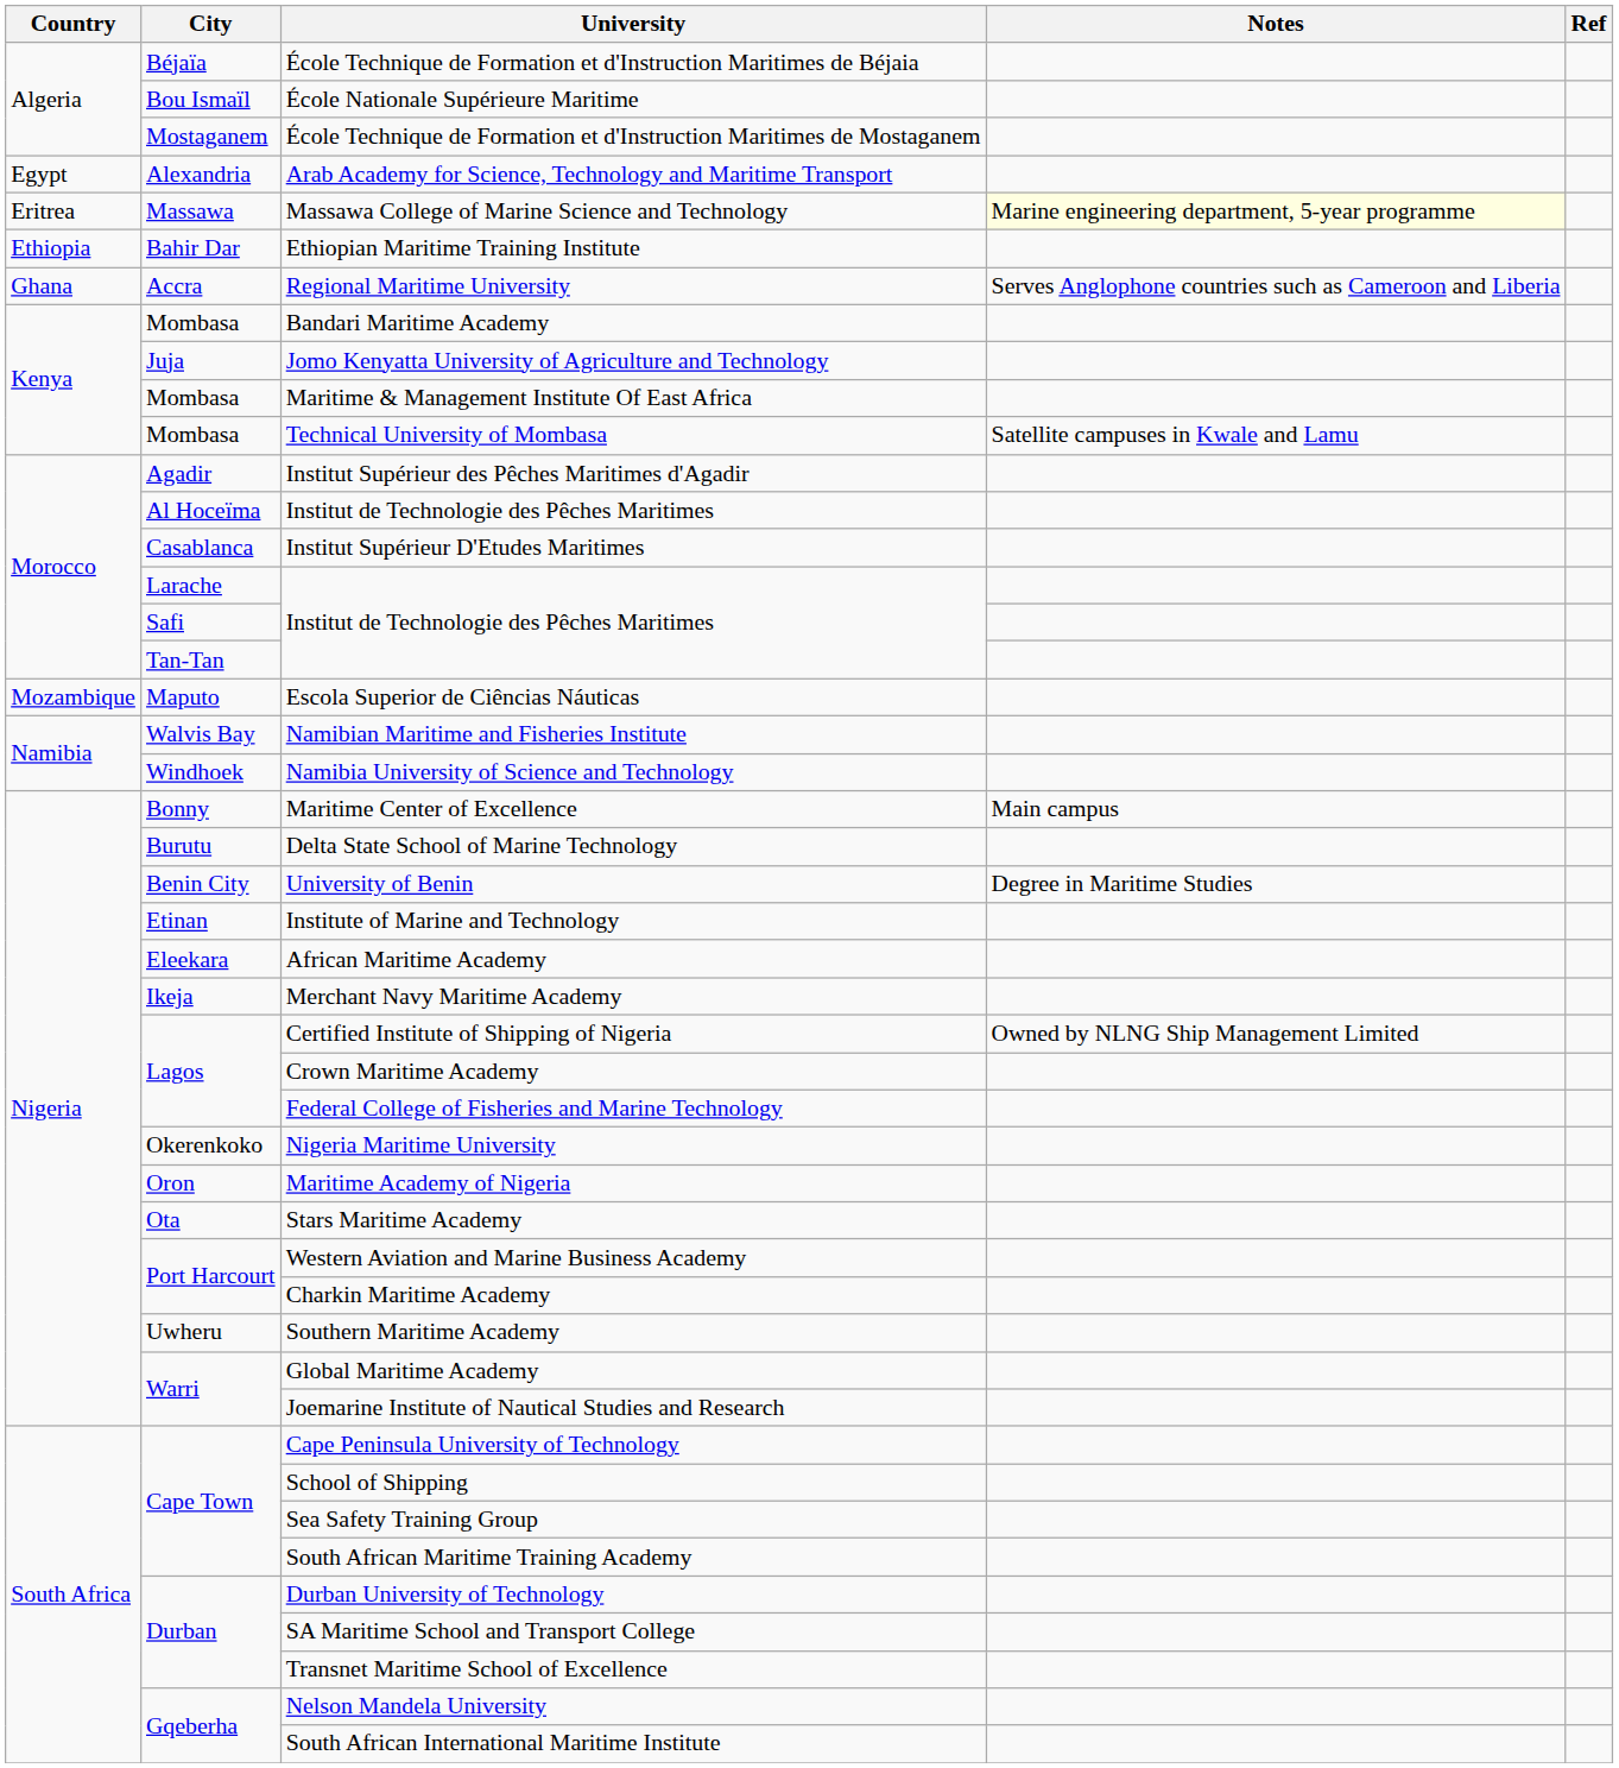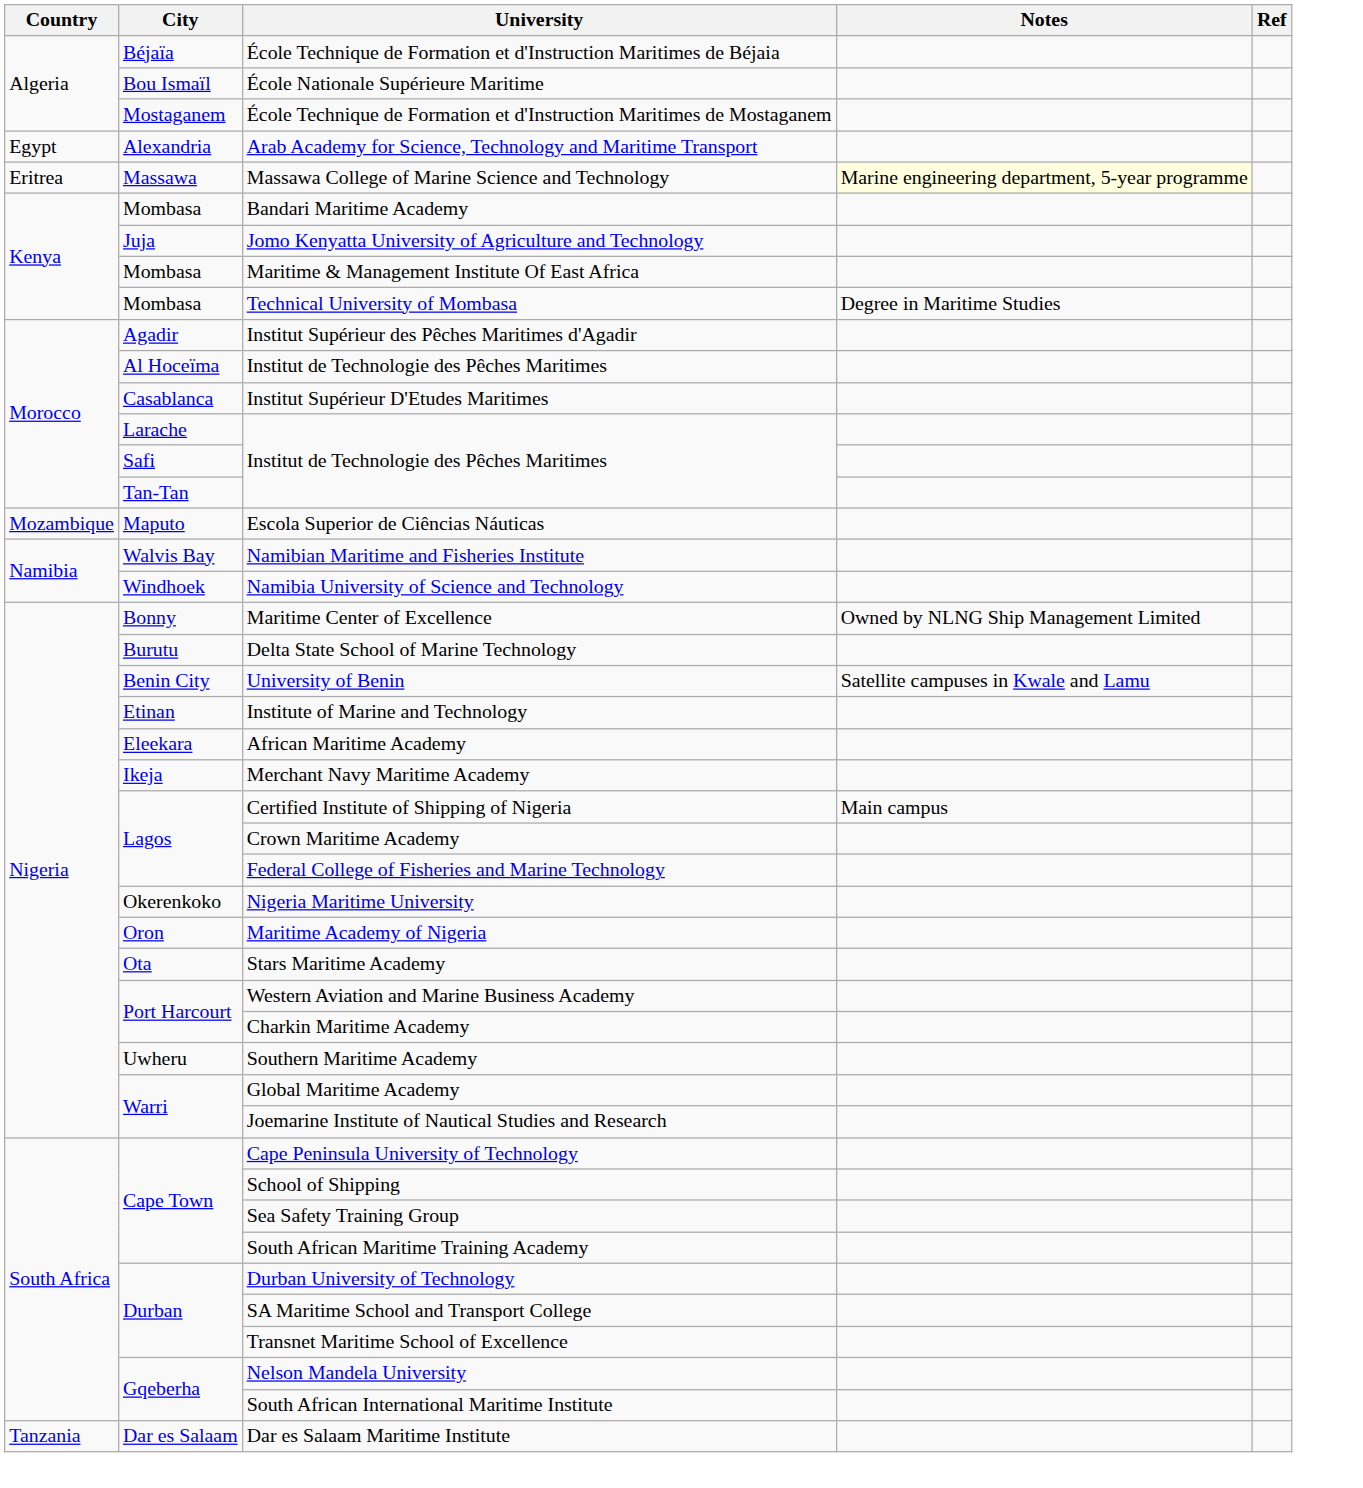 <table class="wikitable unsortable">
 <tr>
 <th>Country</th>
 <th>City</th>
 <th>University</th>
 <th>Notes</th>
 <th>Ref</th>
 </tr>
 <tr>
 <td rowspan="3">Algeria</td>
 <td><a href='#'>Béjaïa</a></td>
 <td>École Technique de Formation et d'Instruction Maritimes de Béjaia</td>
 <td></td>
 <td></td>
 </tr>
 <tr>
 <td><a href='#'>Bou Ismaïl</a></td>
 <td>École Nationale Supérieure Maritime</td>
 <td></td>
 <td></td>
 </tr>
 <tr>
 <td><a href='#'>Mostaganem</a></td>
 <td>École Technique de Formation et d'Instruction Maritimes de Mostaganem</td>
 <td></td>
 <td></td>
 </tr>
 <tr>
 <td>Egypt</td>
 <td><a href='#'>Alexandria</a></td>
 <td><a href='#'>Arab Academy for Science, Technology and Maritime Transport</a></td>
 <td></td>
 <td></td>
 </tr>
 <tr>
 <td>Eritrea</td>
 <td><a href='#'>Massawa</a></td>
 <td>Massawa College of Marine Science and Technology</td>
 <td style="background: lightyellow;">Marine engineering department, 5-year programme</td>
 <td></td>
 </tr>
 <tr>
-<td><a href='#'>Ethiopia</a></td>
-<td><a href='#'>Bahir Dar</a></td>
-<td>Ethiopian Maritime Training Institute</td>
-<td></td>
-<td></td>
-</tr>
-<tr>
-<td><a href='#'>Ghana</a></td>
-<td><a href='#'>Accra</a></td>
-<td><a href='#'>Regional Maritime University</a></td>
-<td>Serves <a href='#'>Anglophone</a> countries such as <a href='#'>Cameroon</a> and <a href='#'>Liberia</a></td>
-<td></td>
-</tr>
-<tr>
 <td rowspan="4"><a href='#'>Kenya</a></td>
 <td>Mombasa</td>
 <td>Bandari Maritime Academy</td>
 <td></td>
 <td></td>
 </tr>
 <tr>
 <td><a href='#'>Juja</a></td>
 <td><a href='#'>Jomo Kenyatta University of Agriculture and Technology</a></td>
 <td></td>
 <td></td>
 </tr>
 <tr>
 <td>Mombasa</td>
 <td>Maritime & Management Institute Of East Africa</td>
 <td></td>
 <td></td>
 </tr>
 <tr>
 <td>Mombasa</td>
 <td><a href='#'>Technical University of Mombasa</a></td>
-<td>Satellite campuses in <a href='#'>Kwale</a> and <a href='#'>Lamu</a></td>
+<td>Degree in Maritime Studies</td>
 <td></td>
 </tr>
 <tr>
 <td rowspan="6"><a href='#'>Morocco</a></td>
 <td><a href='#'>Agadir</a></td>
 <td>Institut Supérieur des Pêches Maritimes d'Agadir</td>
 <td></td>
 <td></td>
 </tr>
 <tr>
 <td><a href='#'>Al Hoceïma</a></td>
 <td>Institut de Technologie des Pêches Maritimes</td>
 <td></td>
 <td></td>
 </tr>
 <tr>
 <td><a href='#'>Casablanca</a></td>
 <td>Institut Supérieur D'Etudes Maritimes</td>
 <td></td>
 <td></td>
 </tr>
 <tr>
 <td><a href='#'>Larache</a></td>
 <td rowspan="3">Institut de Technologie des Pêches Maritimes</td>
 <td></td>
 <td></td>
 </tr>
 <tr>
 <td><a href='#'>Safi</a></td>
 <td></td>
 <td></td>
 </tr>
 <tr>
 <td><a href='#'>Tan-Tan</a></td>
 <td></td>
 <td></td>
 </tr>
 <tr>
 <td><a href='#'>Mozambique</a></td>
 <td><a href='#'>Maputo</a></td>
 <td>Escola Superior de Ciências Náuticas</td>
 <td></td>
 </tr>
 <tr>
 <td rowspan="2"><a href='#'>Namibia</a></td>
 <td><a href='#'>Walvis Bay</a></td>
 <td><a href='#'>Namibian Maritime and Fisheries Institute</a></td>
 <td></td>
 <td></td>
 </tr>
 <tr>
 <td><a href='#'>Windhoek</a></td>
 <td><a href='#'>Namibia University of Science and Technology</a></td>
 <td></td>
 <td></td>
 </tr>
 <tr>
 <td rowspan="17"><a href='#'>Nigeria</a></td>
 <td><a href='#'>Bonny</a></td>
 <td>Maritime Center of Excellence</td>
-<td>Main campus</td>
+<td>Owned by NLNG Ship Management Limited</td>
 <td></td>
 </tr>
 <tr>
 <td><a href='#'>Burutu</a></td>
 <td>Delta State School of Marine Technology</td>
 <td></td>
 <td></td>
 </tr>
 <tr>
 <td><a href='#'>Benin City</a></td>
 <td><a href='#'>University of Benin</a></td>
-<td>Degree in Maritime Studies</td>
+<td>Satellite campuses in <a href='#'>Kwale</a> and <a href='#'>Lamu</a></td>
 <td></td>
 </tr>
 <tr>
 <td><a href='#'>Etinan</a></td>
 <td>Institute of Marine and Technology</td>
 <td></td>
 <td></td>
 </tr>
 <tr>
 <td><a href='#'>Eleekara</a></td>
 <td>African Maritime Academy</td>
 <td></td>
 <td></td>
 </tr>
 <tr>
 <td><a href='#'>Ikeja</a></td>
 <td>Merchant Navy Maritime Academy</td>
 <td></td>
 <td></td>
 </tr>
 <tr>
 <td rowspan="3"><a href='#'>Lagos</a></td>
 <td>Certified Institute of Shipping of Nigeria</td>
-<td>Owned by NLNG Ship Management Limited</td>
+<td>Main campus</td>
 <td></td>
 </tr>
 <tr>
 <td>Crown Maritime Academy</td>
 <td></td>
 <td></td>
 </tr>
 <tr>
 <td><a href='#'>Federal College of Fisheries and Marine Technology</a></td>
 <td></td>
 <td></td>
 </tr>
 <tr>
 <td>Okerenkoko</td>
 <td><a href='#'>Nigeria Maritime University</a></td>
 <td></td>
 <td></td>
 </tr>
 <tr>
 <td><a href='#'>Oron</a></td>
 <td><a href='#'>Maritime Academy of Nigeria</a></td>
 <td></td>
 <td></td>
 </tr>
 <tr>
 <td><a href='#'>Ota</a></td>
 <td>Stars Maritime Academy</td>
 <td></td>
 <td></td>
 </tr>
 <tr>
 <td rowspan="2"><a href='#'>Port Harcourt</a></td>
 <td>Western Aviation and Marine Business Academy</td>
 <td></td>
 <td></td>
 </tr>
 <tr>
 <td>Charkin Maritime Academy</td>
 <td></td>
 <td></td>
 </tr>
 <tr>
 <td>Uwheru</td>
 <td>Southern Maritime Academy</td>
 <td></td>
 <td></td>
 </tr>
 <tr>
 <td rowspan="2"><a href='#'>Warri</a></td>
 <td>Global Maritime Academy</td>
 <td></td>
 <td></td>
 </tr>
 <tr>
 <td>Joemarine Institute of Nautical Studies and Research</td>
 <td></td>
 <td></td>
 </tr>
 <tr>
 <td rowspan="9"><a href='#'>South Africa</a></td>
 <td rowspan="4"><a href='#'>Cape Town</a></td>
 <td><a href='#'>Cape Peninsula University of Technology</a></td>
 <td></td>
 <td></td>
 </tr>
 <tr>
 <td>School of Shipping</td>
 <td></td>
 <td></td>
 </tr>
 <tr>
 <td>Sea Safety Training Group</td>
 <td></td>
 <td></td>
 </tr>
 <tr>
 <td>South African Maritime Training Academy</td>
 <td></td>
 <td></td>
 </tr>
 <tr>
 <td rowspan="3"><a href='#'>Durban</a></td>
 <td><a href='#'>Durban University of Technology</a></td>
 <td></td>
 <td></td>
 </tr>
 <tr>
 <td>SA Maritime School and Transport College</td>
 <td></td>
 <td></td>
 </tr>
 <tr>
 <td>Transnet Maritime School of Excellence</td>
 <td></td>
 <td></td>
 </tr>
 <tr>
 <td rowspan="2"><a href='#'>Gqeberha</a></td>
 <td><a href='#'>Nelson Mandela University</a></td>
 <td></td>
 <td></td>
 </tr>
 <tr>
 <td>South African International Maritime Institute</td>
 <td></td>
 <td></td>
 </tr>
+<tr>
+<td><a href='#'>Tanzania</a></td>
+<td><a href='#'>Dar es Salaam</a></td>
+<td>Dar es Salaam Maritime Institute</td>
+<td></td>
+<td></td>
+</tr>
 </table>
